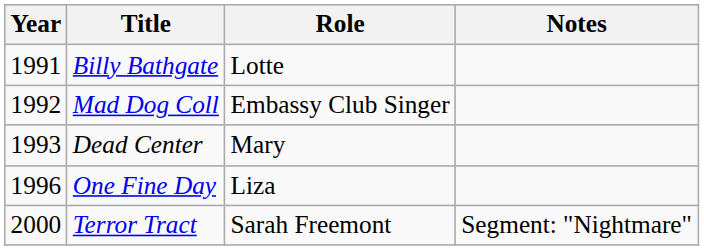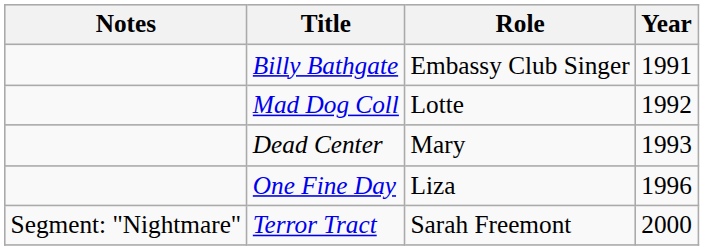 <table class="wikitable sortable">
 <tr>
-<th>Year</th>
+<th>Notes</th>
 <th>Title</th>
 <th>Role</th>
-<th>Notes</th>
+<th>Year</th>
 </tr>
 <tr>
+<td></td>
+<td><em><a href='#'>Billy Bathgate</a></em></td>
+<td>Embassy Club Singer</td>
 <td>1991</td>
-<td><em><a href='#'>Billy Bathgate</a></em></td>
-<td>Lotte</td>
-<td></td>
 </tr>
 <tr>
+<td></td>
+<td><em><a href='#'>Mad Dog Coll</a></em></td>
+<td>Lotte</td>
 <td>1992</td>
-<td><em><a href='#'>Mad Dog Coll</a></em></td>
-<td>Embassy Club Singer</td>
-<td></td>
 </tr>
 <tr>
-<td>1993</td>
+<td></td>
 <td><em>Dead Center</em></td>
 <td>Mary</td>
-<td></td>
+<td>1993</td>
 </tr>
 <tr>
-<td>1996</td>
+<td></td>
 <td><em><a href='#'>One Fine Day</a></em></td>
 <td>Liza</td>
-<td></td>
+<td>1996</td>
 </tr>
 <tr>
-<td>2000</td>
+<td>Segment: "Nightmare"</td>
 <td><em><a href='#'>Terror Tract</a></em></td>
 <td>Sarah Freemont</td>
-<td>Segment: "Nightmare"</td>
+<td>2000</td>
 </tr>
 </table>
